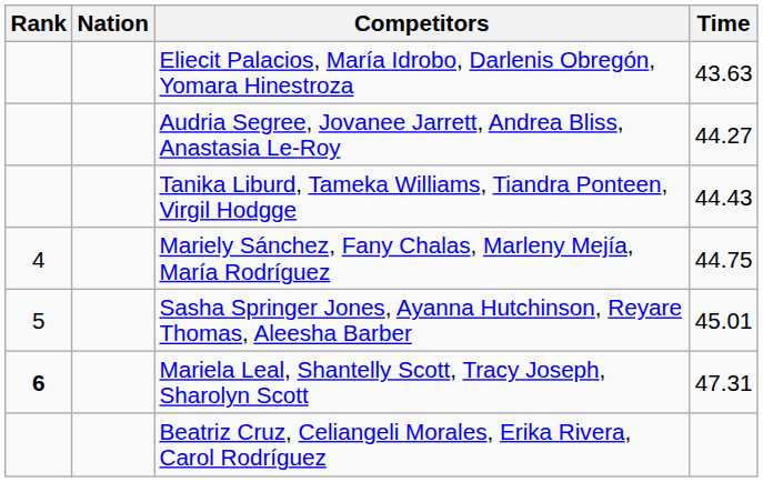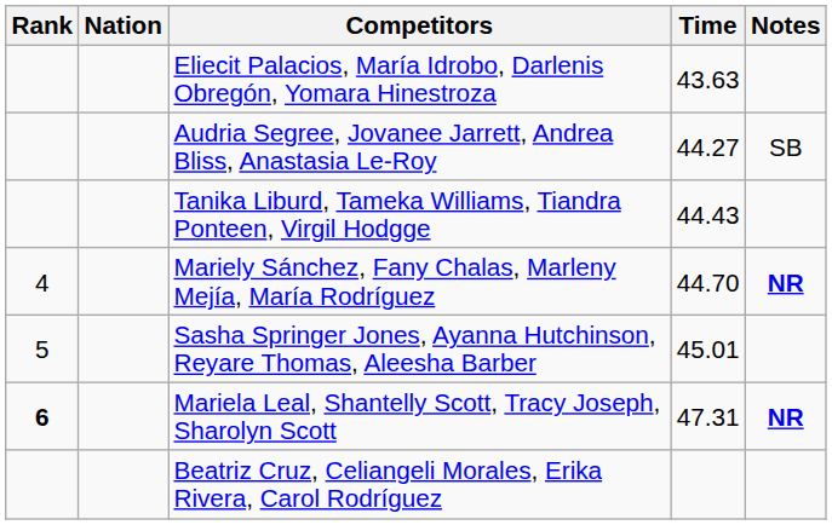 <table class="wikitable sortable" width=80% style="text-align:center; font-size:95%">
 <tr>
 <th>Rank</th>
 <th>Nation</th>
 <th>Competitors</th>
 <th>Time</th>
+<th>Notes</th>
 </tr>
 <tr>
 <td></td>
 <td align=left></td>
 <td align=left><a href='#'>Eliecit Palacios</a>, <a href='#'>María Idrobo</a>, <a href='#'>Darlenis Obregón</a>, <a href='#'>Yomara Hinestroza</a></td>
 <td>43.63</td>
+<td></td>
 </tr>
 <tr>
 <td></td>
 <td align=left></td>
 <td align=left><a href='#'>Audria Segree</a>, <a href='#'>Jovanee Jarrett</a>, <a href='#'>Andrea Bliss</a>, <a href='#'>Anastasia Le-Roy</a></td>
 <td>44.27</td>
+<td>SB</td>
 </tr>
 <tr>
 <td></td>
 <td align=left></td>
 <td align=left><a href='#'>Tanika Liburd</a>, <a href='#'>Tameka Williams</a>, <a href='#'>Tiandra Ponteen</a>, <a href='#'>Virgil Hodgge</a></td>
 <td>44.43</td>
+<td></td>
 </tr>
 <tr>
 <td>4</td>
 <td align=left></td>
 <td align=left><a href='#'>Mariely Sánchez</a>, <a href='#'>Fany Chalas</a>, <a href='#'>Marleny Mejía</a>, <a href='#'>María Rodríguez</a></td>
-<td>44.75</td>
+<td>44.70</td>
+<td><strong><a href='#'>NR</a></strong></td>
 </tr>
 <tr>
 <td>5</td>
 <td align=left></td>
 <td align=left><a href='#'>Sasha Springer Jones</a>, <a href='#'>Ayanna Hutchinson</a>, <a href='#'>Reyare Thomas</a>, <a href='#'>Aleesha Barber</a></td>
 <td>45.01</td>
+<td></td>
 </tr>
 <tr>
 <td><strong>6</strong></td>
 <td align=left></td>
 <td align=left><a href='#'>Mariela Leal</a>, <a href='#'>Shantelly Scott</a>, <a href='#'>Tracy Joseph</a>, <a href='#'>Sharolyn Scott</a></td>
 <td>47.31</td>
+<td><strong><a href='#'>NR</a></strong></td>
 </tr>
 <tr>
 <td></td>
 <td align=left></td>
 <td align=left><a href='#'>Beatriz Cruz</a>, <a href='#'>Celiangeli Morales</a>, <a href='#'>Erika Rivera</a>, <a href='#'>Carol Rodríguez</a></td>
 <td></td>
+<td></td>
 </tr>
 </table>
